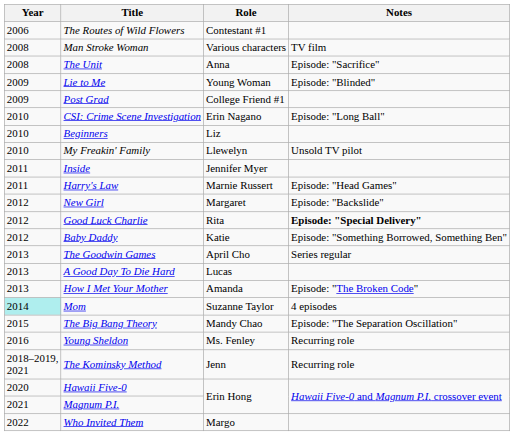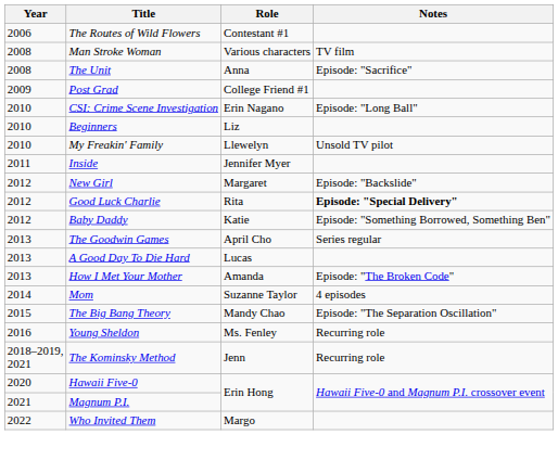 <table class="wikitable sortable">
 <tr>
 <th>Year</th>
 <th>Title</th>
 <th>Role</th>
 <th class="unsortable">Notes</th>
 </tr>
 <tr>
 <td>2006</td>
 <td><em>The Routes of Wild Flowers</em></td>
 <td>Contestant #1</td>
 <td></td>
 </tr>
 <tr>
 <td>2008</td>
 <td><em>Man Stroke Woman</em></td>
 <td>Various characters</td>
 <td>TV film</td>
 </tr>
 <tr>
 <td>2008</td>
 <td><em><a href='#'>The Unit</a></em></td>
 <td>Anna</td>
 <td>Episode: "Sacrifice"</td>
-</tr>
-<tr>
-<td>2009</td>
-<td><em><a href='#'>Lie to Me</a></em></td>
-<td>Young Woman</td>
-<td>Episode: "Blinded"</td>
 </tr>
 <tr>
 <td>2009</td>
 <td><em><a href='#'>Post Grad</a></em></td>
 <td>College Friend #1</td>
 <td></td>
 </tr>
 <tr>
 <td>2010</td>
 <td><em><a href='#'>CSI: Crime Scene Investigation</a></em></td>
 <td>Erin Nagano</td>
 <td>Episode: "Long Ball"</td>
 </tr>
 <tr>
 <td>2010</td>
 <td><em><a href='#'>Beginners</a></em></td>
 <td>Liz</td>
 <td></td>
 </tr>
 <tr>
 <td>2010</td>
 <td><em>My Freakin' Family</em></td>
 <td>Llewelyn</td>
 <td>Unsold TV pilot</td>
 </tr>
 <tr>
 <td>2011</td>
 <td><em><a href='#'>Inside</a></em></td>
 <td>Jennifer Myer</td>
 <td></td>
-</tr>
-<tr>
-<td>2011</td>
-<td><em><a href='#'>Harry's Law</a></em></td>
-<td>Marnie Russert</td>
-<td>Episode: "Head Games"</td>
 </tr>
 <tr>
 <td>2012</td>
 <td><em><a href='#'>New Girl</a></em></td>
 <td>Margaret</td>
 <td>Episode: "Backslide"</td>
 </tr>
 <tr>
 <td>2012</td>
 <td><em><a href='#'>Good Luck Charlie</a></em></td>
 <td>Rita</td>
 <td><strong>Episode: "Special Delivery"</strong></td>
 </tr>
 <tr>
 <td>2012</td>
 <td><em><a href='#'>Baby Daddy</a></em></td>
 <td>Katie</td>
 <td>Episode: "Something Borrowed, Something Ben"</td>
 </tr>
 <tr>
 <td>2013</td>
 <td><em><a href='#'>The Goodwin Games</a></em></td>
 <td>April Cho</td>
 <td>Series regular</td>
 </tr>
 <tr>
 <td>2013</td>
 <td><em><a href='#'>A Good Day To Die Hard</a></em></td>
 <td>Lucas</td>
 <td></td>
 </tr>
 <tr>
 <td>2013</td>
 <td><em><a href='#'>How I Met Your Mother</a></em></td>
 <td>Amanda</td>
 <td>Episode: "<a href='#'>The Broken Code</a>"</td>
 </tr>
 <tr>
-<td style="background: paleturquoise;">2014</td>
+<td>2014</td>
 <td><em><a href='#'>Mom</a></em></td>
 <td>Suzanne Taylor</td>
 <td>4 episodes</td>
 </tr>
 <tr>
 <td>2015</td>
 <td><em><a href='#'>The Big Bang Theory</a></em></td>
 <td>Mandy Chao</td>
 <td>Episode: "The Separation Oscillation"</td>
 </tr>
 <tr>
 <td>2016</td>
 <td><em><a href='#'>Young Sheldon</a></em></td>
 <td>Ms. Fenley</td>
 <td>Recurring role</td>
 </tr>
 <tr>
 <td>2018–2019,<br>2021</td>
 <td><em><a href='#'>The Kominsky Method</a></em></td>
 <td>Jenn</td>
 <td>Recurring role</td>
 </tr>
 <tr>
 <td>2020</td>
 <td><em><a href='#'>Hawaii Five-0</a></em></td>
 <td rowspan="2">Erin Hong</td>
 <td rowspan="2"><a href='#'><em>Hawaii Five-0</em> and <em>Magnum P.I.</em> crossover event</a></td>
 </tr>
 <tr>
 <td>2021</td>
 <td><em><a href='#'>Magnum P.I.</a></em></td>
 </tr>
 <tr>
 <td>2022</td>
 <td><em><a href='#'>Who Invited Them</a></em></td>
 <td>Margo</td>
 <td></td>
 </tr>
 </table>
